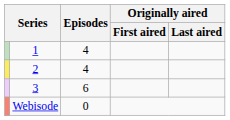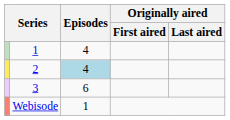 <table class="wikitable plainrowheaders" style="text-align:center;">
 <tr>
 <th colspan="2" rowspan="2">Series</th>
 <th rowspan="2">Episodes</th>
 <th colspan="2">Originally aired</th>
 </tr>
 <tr>
 <th>First aired</th>
 <th>Last aired</th>
 </tr>
 <tr>
 <td style="background: #bfe0bf;"></td>
 <td><a href='#'>1</a></td>
 <td>4</td>
 <td></td>
 <td></td>
 </tr>
 <tr>
 <td style="background: #fbec5d;"></td>
 <td><a href='#'>2</a></td>
-<td>4</td>
+<td style="background: lightblue;">4</td>
 <td></td>
 <td></td>
 </tr>
 <tr>
 <td style="background: #eccdfb;"></td>
 <td><a href='#'>3</a></td>
 <td>6</td>
 <td></td>
 <td></td>
 </tr>
 <tr>
 <td style="background: #FA8072;"></td>
 <td><a href='#'>Webisode</a></td>
-<td>0</td>
+<td>1</td>
 <td colspan=2></td>
 </tr>
 </table>
